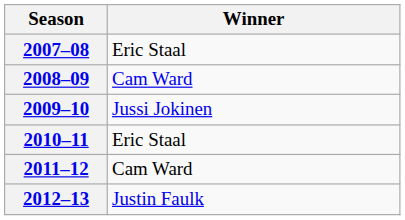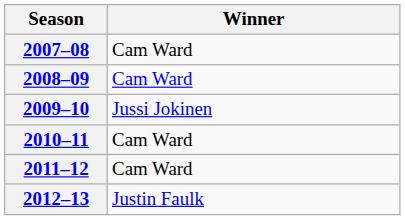 <table class="wikitable">
 <tr>
 <th scope="col" style="width:5em">Season</th>
 <th scope="col" style="width:15em">Winner</th>
 </tr>
 <tr>
 <th scope="row"><a href='#'>2007–08</a></th>
-<td>Eric Staal</td>
+<td>Cam Ward</td>
 </tr>
 <tr>
 <th scope="row"><a href='#'>2008–09</a></th>
 <td><a href='#'>Cam Ward</a></td>
 </tr>
 <tr>
 <th scope="row"><a href='#'>2009–10</a></th>
 <td><a href='#'>Jussi Jokinen</a></td>
 </tr>
 <tr>
 <th scope="row"><a href='#'>2010–11</a></th>
-<td>Eric Staal</td>
+<td>Cam Ward</td>
 </tr>
 <tr>
 <th scope="row"><a href='#'>2011–12</a></th>
 <td>Cam Ward</td>
 </tr>
 <tr>
 <th scope="row"><a href='#'>2012–13</a></th>
 <td><a href='#'>Justin Faulk</a></td>
 </tr>
 </table>
